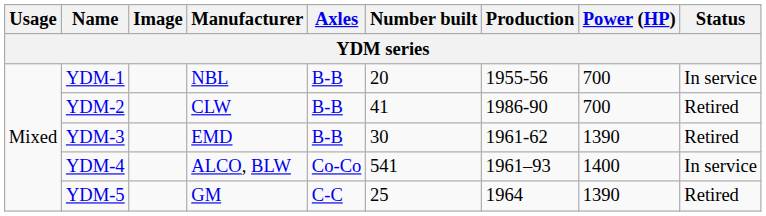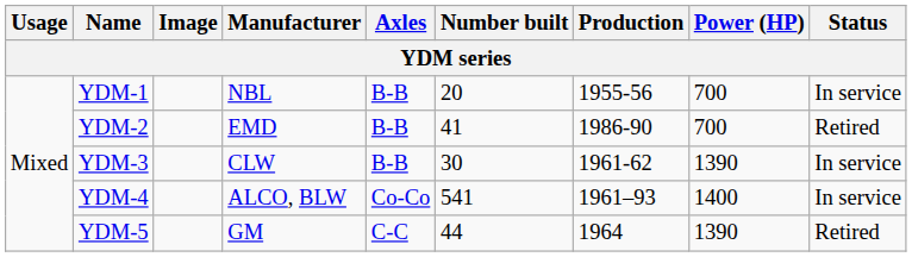 <table class="sortable wikitable"style="text-align:left;"style="font-size: 85%">
 <tr>
 <th>Usage</th>
 <th>Name</th>
 <th>Image</th>
 <th>Manufacturer</th>
 <th><a href='#'>Axles</a></th>
 <th>Number built</th>
 <th>Production</th>
 <th><a href='#'>Power</a> (<a href='#'>HP</a>)</th>
 <th>Status</th>
 </tr>
 <tr>
 <th colspan="9">YDM series</th>
 </tr>
 <tr>
 <td rowspan="5">Mixed</td>
 <td><a href='#'>YDM-1</a></td>
 <td></td>
 <td><a href='#'>NBL</a></td>
 <td><a href='#'>B-B</a></td>
 <td>20</td>
 <td>1955-56</td>
 <td>700</td>
 <td>In service</td>
 </tr>
 <tr>
 <td><a href='#'>YDM-2</a></td>
 <td></td>
-<td><a href='#'>CLW</a></td>
+<td><a href='#'>EMD</a></td>
 <td><a href='#'>B-B</a></td>
 <td>41</td>
 <td>1986-90</td>
 <td>700</td>
 <td>Retired</td>
 </tr>
 <tr>
 <td><a href='#'>YDM-3</a></td>
 <td></td>
-<td><a href='#'>EMD</a></td>
+<td><a href='#'>CLW</a></td>
 <td><a href='#'>B-B</a></td>
 <td>30</td>
 <td>1961-62</td>
 <td>1390</td>
-<td>Retired</td>
+<td>In service</td>
 </tr>
 <tr>
 <td><a href='#'>YDM-4</a></td>
 <td></td>
 <td><a href='#'>ALCO</a>, <a href='#'>BLW</a></td>
 <td><a href='#'>Co-Co</a></td>
 <td>541</td>
 <td>1961–93</td>
 <td>1400</td>
 <td>In service</td>
 </tr>
 <tr>
 <td><a href='#'>YDM-5</a></td>
 <td></td>
 <td><a href='#'>GM</a></td>
 <td><a href='#'>C-C</a></td>
-<td>25</td>
+<td>44</td>
 <td>1964</td>
 <td>1390</td>
 <td>Retired</td>
 </tr>
 </table>
